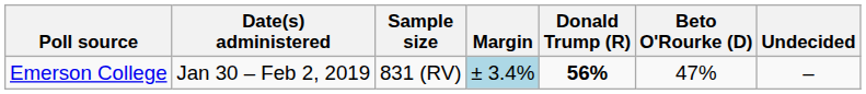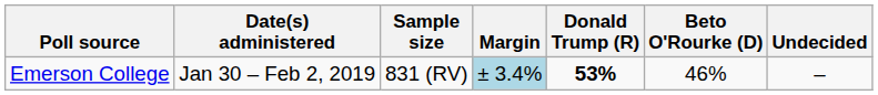 <table class="wikitable" style="font-size:90%;text-align:center;">
 <tr valign=bottom style="font-size:90%;">
 <th>Poll source</th>
 <th>Date(s)<br>administered</th>
 <th>Sample<br>size</th>
 <th>Margin<br></th>
 <th>Donald<br>Trump (R)</th>
 <th>Beto<br>O'Rourke (D)</th>
 <th>Undecided</th>
 </tr>
 <tr>
 <td style="text-align:left;"><a href='#'>Emerson College</a></td>
 <td>Jan 30 – Feb 2, 2019</td>
 <td>831 (RV)</td>
 <td style="background: lightblue;">± 3.4%</td>
-<td><strong>56%</strong></td>
-<td>47%</td>
+<td><strong>53%</strong></td>
+<td>46%</td>
 <td>–</td>
 </tr>
 </table>
